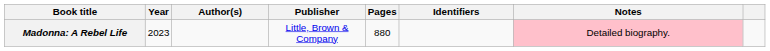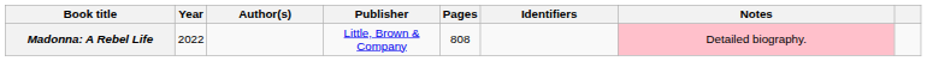 <table class="wikitable sortable plainrowheaders"  style="text-align:center;">
 <tr>
 <th scope="col" style="width:15em;">Book title</th>
 <th scope="col" style="width:2em;">Year</th>
 <th scope="col" style="width:10em;">Author(s)</th>
 <th scope="col" style="width:10em;">Publisher</th>
 <th scope="col" style="width:2em;">Pages</th>
 <th scope="col" style="width:12em;" class="unsortable">Identifiers</th>
 <th scope="col" style="width:25em;" class="unsortable">Notes</th>
 <th scope="col" style="width:2em;" class="unsortable"></th>
 </tr>
 <tr>
 <th scope="row"><em>Madonna: A Rebel Life</em></th>
-<td>2023</td>
+<td>2022</td>
 <td></td>
 <td><a href='#'>Little, Brown & Company</a></td>
-<td>880</td>
+<td>808</td>
 <td><br></td>
 <td style="background: pink;">Detailed biography.</td>
 <td></td>
 </tr>
 </table>
